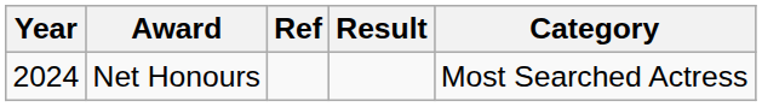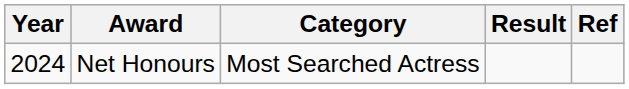 <table class="wikitable">
 <tr>
 <th>Year</th>
 <th>Award</th>
+<th>Category</th>
+<th>Result</th>
 <th>Ref</th>
-<th>Result</th>
-<th>Category</th>
 </tr>
 <tr>
 <td>2024</td>
 <td>Net Honours</td>
+<td>Most Searched Actress</td>
 <td></td>
 <td></td>
-<td>Most Searched Actress</td>
 </tr>
 </table>
